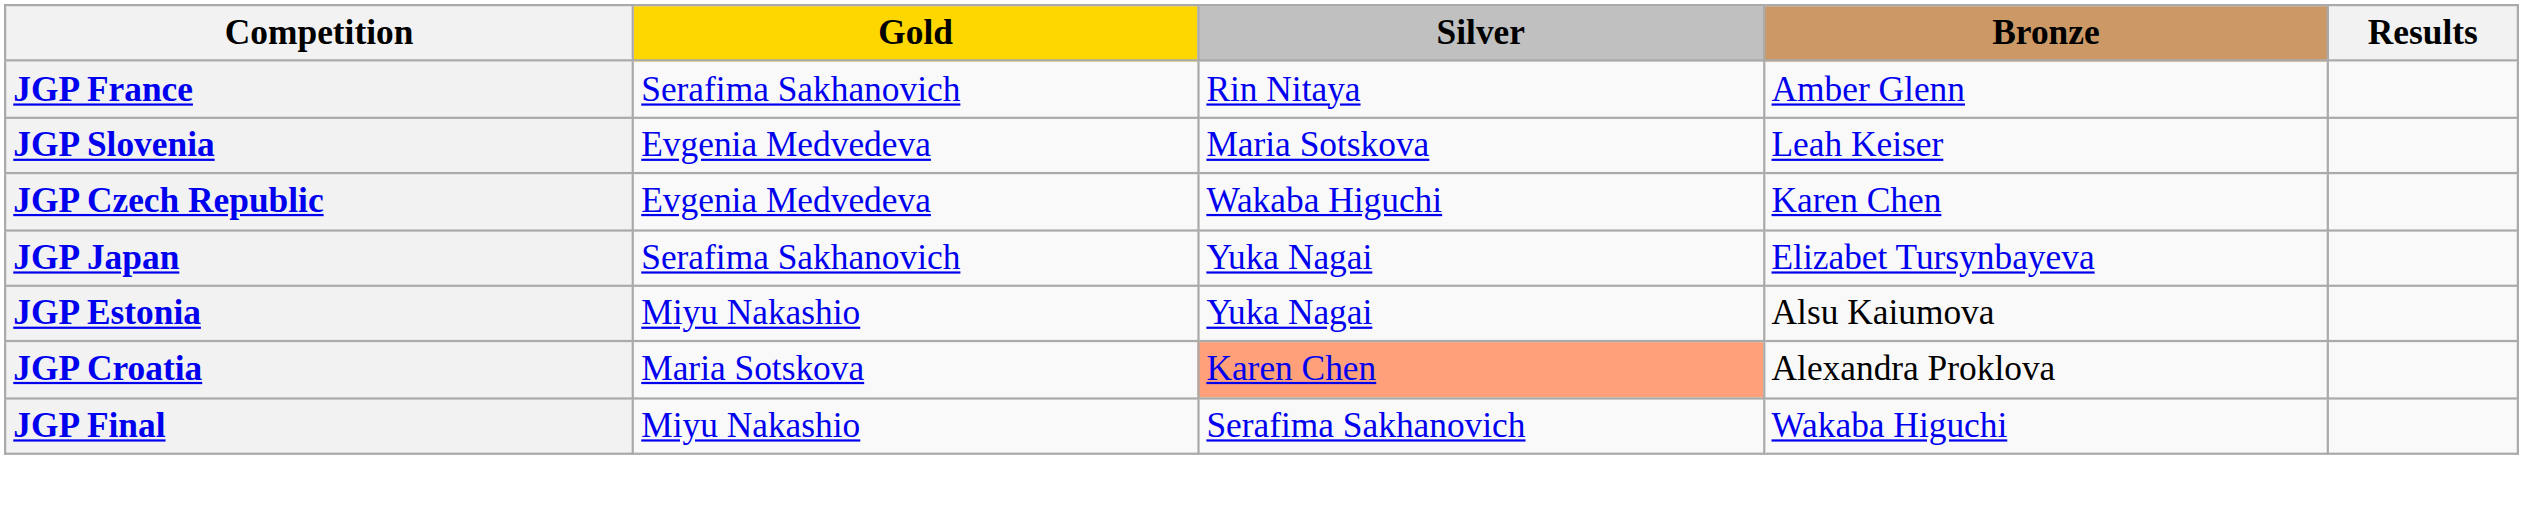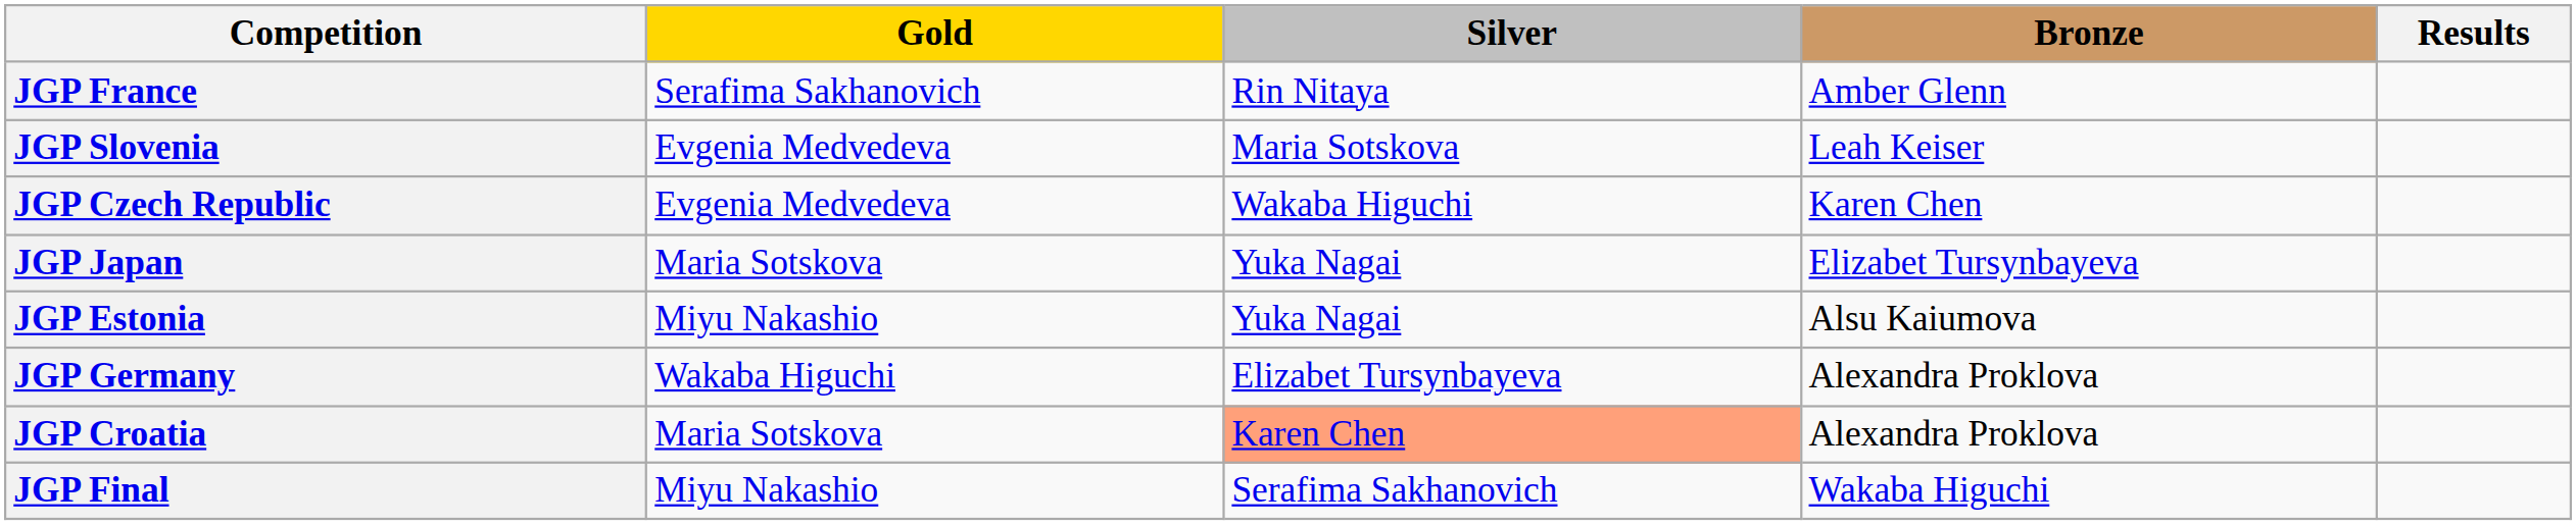 <table class="wikitable unsortable" style="text-align:left; width:90%">
 <tr>
 <th scope="col" style="text-align:center; width:25%">Competition</th>
 <td scope="col" style="text-align:center; width:22.5%; background:gold"><strong>Gold</strong></td>
 <td scope="col" style="text-align:center; width:22.5%; background:silver"><strong>Silver</strong></td>
 <td scope="col" style="text-align:center; width:22.5%; background:#c96"><strong>Bronze</strong></td>
 <th scope="col" style="text-align:center; width:7.5%">Results</th>
 </tr>
 <tr>
 <th scope="row" style="text-align:left"> <a href='#'>JGP France</a></th>
 <td> <a href='#'>Serafima Sakhanovich</a></td>
 <td> <a href='#'>Rin Nitaya</a></td>
 <td> <a href='#'>Amber Glenn</a></td>
 <td></td>
 </tr>
 <tr>
 <th scope="row" style="text-align:left"> <a href='#'>JGP Slovenia</a></th>
 <td> <a href='#'>Evgenia Medvedeva</a></td>
 <td> <a href='#'>Maria Sotskova</a></td>
 <td> <a href='#'>Leah Keiser</a></td>
 <td></td>
 </tr>
 <tr>
 <th scope="row" style="text-align:left"> <a href='#'>JGP Czech Republic</a></th>
 <td> <a href='#'>Evgenia Medvedeva</a></td>
 <td> <a href='#'>Wakaba Higuchi</a></td>
 <td> <a href='#'>Karen Chen</a></td>
 <td></td>
 </tr>
 <tr>
 <th scope="row" style="text-align:left"> <a href='#'>JGP Japan</a></th>
-<td> <a href='#'>Serafima Sakhanovich</a></td>
+<td> <a href='#'>Maria Sotskova</a></td>
 <td> <a href='#'>Yuka Nagai</a></td>
 <td> <a href='#'>Elizabet Tursynbayeva</a></td>
 <td></td>
 </tr>
 <tr>
 <th scope="row" style="text-align:left"> <a href='#'>JGP Estonia</a></th>
 <td> <a href='#'>Miyu Nakashio</a></td>
 <td> <a href='#'>Yuka Nagai</a></td>
 <td> Alsu Kaiumova</td>
+<td></td>
+</tr>
+<tr>
+<th scope="row" style="text-align:left"> <a href='#'>JGP Germany</a></th>
+<td> <a href='#'>Wakaba Higuchi</a></td>
+<td> <a href='#'>Elizabet Tursynbayeva</a></td>
+<td> Alexandra Proklova</td>
 <td></td>
 </tr>
 <tr>
 <th scope="row" style="text-align:left"> <a href='#'>JGP Croatia</a></th>
 <td> <a href='#'>Maria Sotskova</a></td>
 <td style="background: lightsalmon;"> <a href='#'>Karen Chen</a></td>
 <td> Alexandra Proklova</td>
 <td></td>
 </tr>
 <tr>
 <th scope="row" style="text-align:left"> <a href='#'>JGP Final</a></th>
 <td> <a href='#'>Miyu Nakashio</a></td>
 <td> <a href='#'>Serafima Sakhanovich</a></td>
 <td> <a href='#'>Wakaba Higuchi</a></td>
 <td></td>
 </tr>
 </table>
